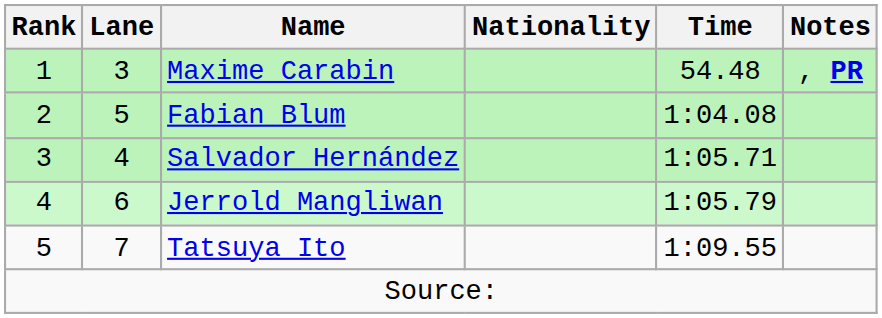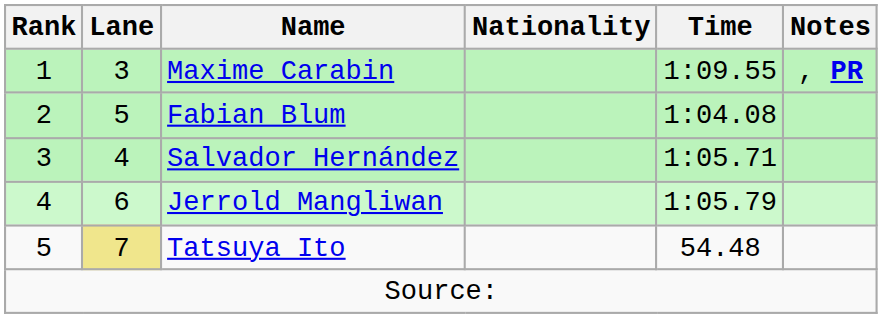 <table class="wikitable sortable" style="text-align:center">
 <tr>
 <th>Rank</th>
 <th>Lane</th>
 <th>Name</th>
 <th>Nationality</th>
 <th>Time</th>
 <th>Notes</th>
 </tr>
 <tr bgcolor=bbf3bb>
 <td>1</td>
 <td>3</td>
 <td align=left><a href='#'>Maxime Carabin</a></td>
 <td align=left></td>
-<td>54.48</td>
+<td>1:09.55</td>
 <td>, <strong><a href='#'>PR</a></strong></td>
 </tr>
 <tr bgcolor=bbf3bb>
 <td>2</td>
 <td>5</td>
 <td align=left><a href='#'>Fabian Blum</a></td>
 <td align=left></td>
 <td>1:04.08</td>
 <td></td>
 </tr>
 <tr bgcolor=bbf3bb>
 <td>3</td>
 <td>4</td>
 <td align=left><a href='#'>Salvador Hernández</a></td>
 <td align=left></td>
 <td>1:05.71</td>
 <td></td>
 </tr>
 <tr bgcolor=ccf9cc>
 <td>4</td>
 <td>6</td>
 <td align=left><a href='#'>Jerrold Mangliwan</a></td>
 <td align=left></td>
 <td>1:05.79</td>
 <td></td>
 </tr>
 <tr>
 <td>5</td>
-<td>7</td>
+<td style="background: khaki;">7</td>
 <td align=left><a href='#'>Tatsuya Ito</a></td>
 <td align=left></td>
-<td>1:09.55</td>
+<td>54.48</td>
 <td></td>
 </tr>
 <tr class="sortbottom">
 <td colspan="6">Source:</td>
 </tr>
 </table>
